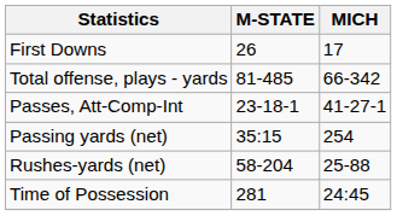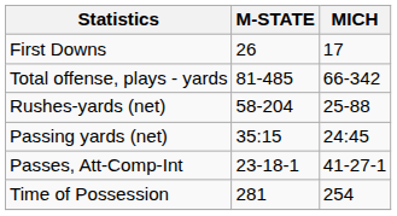 <table class="wikitable">
 <tr>
 <th>Statistics</th>
 <th>M-STATE</th>
 <th>MICH</th>
 </tr>
 <tr>
 <td>First Downs</td>
 <td>26</td>
 <td>17</td>
 </tr>
 <tr>
 <td>Total offense, plays - yards</td>
 <td>81-485</td>
 <td>66-342</td>
 </tr>
 <tr>
+<td>Rushes-yards (net)</td>
+<td>58-204</td>
+<td>25-88</td>
+</tr>
+<tr>
+<td>Passing yards (net)</td>
+<td>35:15</td>
+<td>24:45</td>
+</tr>
+<tr>
 <td>Passes, Att-Comp-Int</td>
 <td>23-18-1</td>
 <td>41-27-1</td>
 </tr>
 <tr>
-<td>Passing yards (net)</td>
-<td>35:15</td>
-<td>254</td>
-</tr>
-<tr>
-<td>Rushes-yards (net)</td>
-<td>58-204</td>
-<td>25-88</td>
-</tr>
-<tr>
 <td>Time of Possession</td>
 <td>281</td>
-<td>24:45</td>
+<td>254</td>
 </tr>
 <tr>
 </tr>
 </table>
